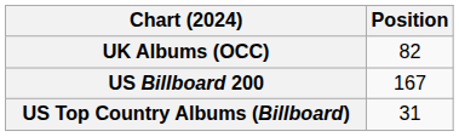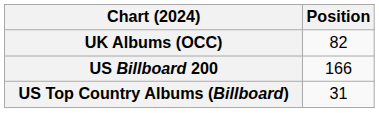 <table class="wikitable sortable plainrowheaders" style="text-align:center;">
 <tr>
 <th scope="col" style="width:18em;">Chart (2024)</th>
 <th scope="col">Position</th>
 </tr>
 <tr>
 <th scope="row">UK Albums (OCC)</th>
 <td>82</td>
 </tr>
 <tr>
 <th scope="row">US <em>Billboard</em> 200</th>
-<td>167</td>
+<td>166</td>
 </tr>
 <tr>
 <th scope="row">US Top Country Albums (<em>Billboard</em>)</th>
 <td>31</td>
 </tr>
 </table>
